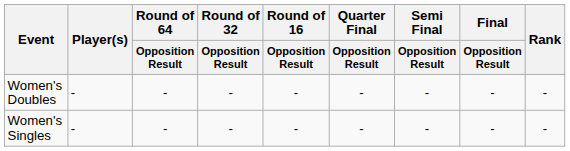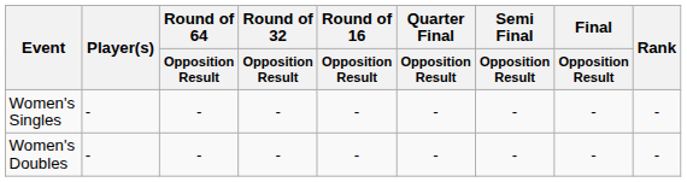 <table class=wikitable style="font-size:90%">
 <tr>
 <th rowspan="2" width=150>Event</th>
 <th rowspan="2" width=150>Player(s)</th>
 <th width=100>Round of 64</th>
 <th width=100>Round of 32</th>
 <th width=100>Round of 16</th>
 <th width=100>Quarter Final</th>
 <th width=100>Semi Final</th>
 <th width=100>Final</th>
 <th rowspan="2" width=50>Rank</th>
 </tr>
 <tr>
 <th style="line-height:1em"><small>Opposition<br>Result</small></th>
 <th style="line-height:1em"><small>Opposition<br>Result</small></th>
 <th style="line-height:1em"><small>Opposition<br>Result</small></th>
 <th style="line-height:1em"><small>Opposition<br>Result</small></th>
 <th style="line-height:1em"><small>Opposition<br>Result</small></th>
 <th style="line-height:1em"><small>Opposition<br>Result</small></th>
 </tr>
 <tr>
+<td>Women's Singles</td>
+<td>-</td>
+<td align="center">-</td>
+<td align="center">-</td>
+<td align="center">-</td>
+<td align="center">-</td>
+<td align="center">-</td>
+<td align="center">-</td>
+<td align="center">-</td>
+</tr>
+<tr>
 <td>Women's Doubles</td>
 <td>-</td>
 <td align="center">-</td>
 <td align="center">-</td>
 <td align="center">-</td>
 <td align="center">-</td>
 <td align="center">-</td>
 <td align="center">-</td>
 <td align="center">-</td>
 </tr>
-<tr>
-<td>Women's Singles</td>
-<td>-</td>
-<td align="center">-</td>
-<td align="center">-</td>
-<td align="center">-</td>
-<td align="center">-</td>
-<td align="center">-</td>
-<td align="center">-</td>
-<td align="center">-</td>
-</tr>
 </table>
